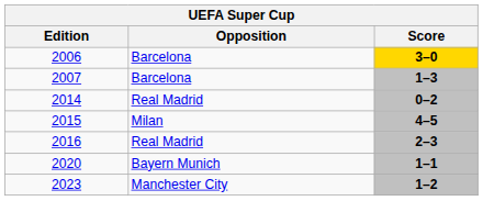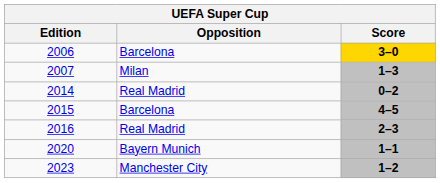 <table class="wikitable collapsible">
 <tr>
 <th colspan="3" width="560">UEFA Super Cup</th>
 </tr>
 <tr>
 <th>Edition</th>
 <th>Opposition</th>
 <th>Score</th>
 </tr>
 <tr>
 <td style="text-align:center;"> <a href='#'>2006</a></td>
 <td> <a href='#'>Barcelona</a></td>
 <td bgcolor=Gold style="text-align:center;"><strong>3–0</strong></td>
 </tr>
 <tr>
 <td style="text-align:center;"> <a href='#'>2007</a></td>
-<td> <a href='#'>Barcelona</a></td>
+<td> <a href='#'>Milan</a></td>
 <td style="text-align:center; background:silver;"><strong>1–3</strong></td>
 </tr>
 <tr>
 <td style="text-align:center;"> <a href='#'>2014</a></td>
 <td> <a href='#'>Real Madrid</a></td>
 <td style="text-align:center; background:silver;"><strong>0–2</strong></td>
 </tr>
 <tr>
 <td style="text-align:center;"> <a href='#'>2015</a></td>
-<td> <a href='#'>Milan</a></td>
+<td> <a href='#'>Barcelona</a></td>
 <td style="text-align:center; background:silver;"><strong>4–5 </strong></td>
 </tr>
 <tr>
 <td style="text-align:center;"> <a href='#'>2016</a></td>
 <td> <a href='#'>Real Madrid</a></td>
 <td style="text-align:center; background:silver;"><strong>2–3 </strong></td>
 </tr>
 <tr>
 <td style="text-align:center;"> <a href='#'>2020</a></td>
 <td> <a href='#'>Bayern Munich</a></td>
 <td style="text-align:center; background:silver;"><strong>1–1 </strong></td>
 </tr>
 <tr>
 <td style="text-align:center;"> <a href='#'>2023</a></td>
 <td> <a href='#'>Manchester City</a></td>
 <td style="text-align:center; background:silver;"><strong>1–2 </strong></td>
 </tr>
 </table>
